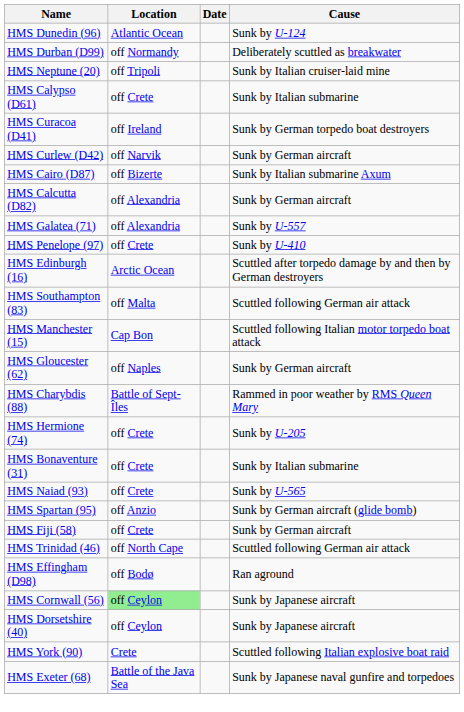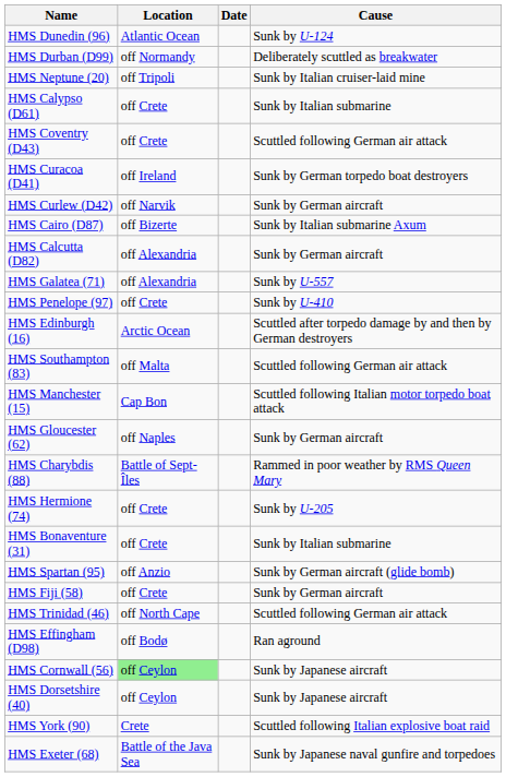 <table class="wikitable sortable">
 <tr>
 <th>Name</th>
 <th>Location</th>
 <th>Date</th>
 <th>Cause</th>
 </tr>
 <tr>
 <td><a href='#'>HMS Dunedin (96)</a></td>
 <td><a href='#'>Atlantic Ocean</a></td>
 <td></td>
 <td>Sunk by <a href='#'><em>U-124</em></a></td>
 </tr>
 <tr>
 <td><a href='#'>HMS Durban (D99)</a></td>
 <td>off <a href='#'>Normandy</a></td>
 <td></td>
 <td>Deliberately scuttled as <a href='#'>breakwater</a></td>
 </tr>
 <tr>
 <td><a href='#'>HMS Neptune (20)</a></td>
 <td>off <a href='#'>Tripoli</a></td>
 <td></td>
 <td>Sunk by Italian cruiser-laid mine</td>
 </tr>
 <tr>
 <td><a href='#'>HMS Calypso (D61)</a></td>
 <td>off <a href='#'>Crete</a></td>
 <td></td>
 <td>Sunk by Italian submarine </td>
+</tr>
+<tr>
+<td><a href='#'>HMS Coventry (D43)</a></td>
+<td>off <a href='#'>Crete</a></td>
+<td></td>
+<td>Scuttled following German air attack</td>
 </tr>
 <tr>
 <td><a href='#'>HMS Curacoa (D41)</a></td>
 <td>off <a href='#'>Ireland</a></td>
 <td></td>
 <td>Sunk by German torpedo boat destroyers</td>
 </tr>
 <tr>
 <td><a href='#'>HMS Curlew (D42)</a></td>
 <td>off <a href='#'>Narvik</a></td>
 <td></td>
 <td>Sunk by German aircraft</td>
 </tr>
 <tr>
 <td><a href='#'>HMS Cairo (D87)</a></td>
 <td>off <a href='#'>Bizerte</a></td>
 <td></td>
 <td>Sunk by Italian submarine <a href='#'>Axum</a></td>
 </tr>
 <tr>
 <td><a href='#'>HMS Calcutta (D82)</a></td>
 <td>off <a href='#'>Alexandria</a></td>
 <td></td>
 <td>Sunk by German aircraft</td>
 </tr>
 <tr>
 <td><a href='#'>HMS Galatea (71)</a></td>
 <td>off <a href='#'>Alexandria</a></td>
 <td></td>
 <td>Sunk by <a href='#'><em>U-557</em></a></td>
 </tr>
 <tr>
 <td><a href='#'>HMS Penelope (97)</a></td>
 <td>off <a href='#'>Crete</a></td>
 <td></td>
 <td>Sunk by <a href='#'><em>U-410</em></a></td>
 </tr>
 <tr>
 <td><a href='#'>HMS Edinburgh (16)</a></td>
 <td><a href='#'>Arctic Ocean</a></td>
 <td></td>
 <td>Scuttled after torpedo damage by  and then by German destroyers</td>
 </tr>
 <tr>
 <td><a href='#'>HMS Southampton (83)</a></td>
 <td>off <a href='#'>Malta</a></td>
 <td></td>
 <td>Scuttled following German air attack</td>
 </tr>
 <tr>
 <td><a href='#'>HMS Manchester (15)</a></td>
 <td><a href='#'>Cap Bon</a></td>
 <td></td>
 <td>Scuttled following Italian <a href='#'>motor torpedo boat</a> attack</td>
 </tr>
 <tr>
 <td><a href='#'>HMS Gloucester (62)</a></td>
 <td>off <a href='#'>Naples</a></td>
 <td></td>
 <td>Sunk by German aircraft</td>
 </tr>
 <tr>
 <td><a href='#'>HMS Charybdis (88)</a></td>
 <td><a href='#'>Battle of Sept-Îles</a></td>
 <td></td>
 <td>Rammed in poor weather by <a href='#'>RMS <em>Queen Mary</em></a></td>
 </tr>
 <tr>
 <td><a href='#'>HMS Hermione (74)</a></td>
 <td>off <a href='#'>Crete</a></td>
 <td></td>
 <td>Sunk by <a href='#'><em>U-205</em></a></td>
 </tr>
 <tr>
 <td><a href='#'>HMS Bonaventure (31)</a></td>
 <td>off <a href='#'>Crete</a></td>
 <td></td>
 <td>Sunk by Italian submarine </td>
 </tr>
 <tr>
-<td><a href='#'>HMS Naiad (93)</a></td>
-<td>off <a href='#'>Crete</a></td>
-<td></td>
-<td>Sunk by <a href='#'><em>U-565</em></a></td>
-</tr>
-<tr>
 <td><a href='#'>HMS Spartan (95)</a></td>
 <td>off <a href='#'>Anzio</a></td>
 <td></td>
 <td>Sunk by German aircraft (<a href='#'>glide bomb</a>)</td>
 </tr>
 <tr>
 <td><a href='#'>HMS Fiji (58)</a></td>
 <td>off <a href='#'>Crete</a></td>
 <td></td>
 <td>Sunk by German aircraft</td>
 </tr>
 <tr>
 <td><a href='#'>HMS Trinidad (46)</a></td>
 <td>off <a href='#'>North Cape</a></td>
 <td></td>
 <td>Scuttled following German air attack</td>
 </tr>
 <tr>
 <td><a href='#'>HMS Effingham (D98)</a></td>
 <td>off <a href='#'>Bodø</a></td>
 <td></td>
 <td>Ran aground</td>
 </tr>
 <tr>
 <td><a href='#'>HMS Cornwall (56)</a></td>
 <td style="background: lightgreen;">off <a href='#'>Ceylon</a></td>
 <td></td>
 <td>Sunk by Japanese aircraft</td>
 </tr>
 <tr>
 <td><a href='#'>HMS Dorsetshire (40)</a></td>
 <td>off <a href='#'>Ceylon</a></td>
 <td></td>
 <td>Sunk by Japanese aircraft</td>
 </tr>
 <tr>
 <td><a href='#'>HMS York (90)</a></td>
 <td><a href='#'>Crete</a></td>
 <td></td>
 <td>Scuttled following <a href='#'>Italian explosive boat raid</a></td>
 </tr>
 <tr>
 <td><a href='#'>HMS Exeter (68)</a></td>
 <td><a href='#'>Battle of the Java Sea</a></td>
 <td></td>
 <td>Sunk by Japanese naval gunfire and torpedoes</td>
 </tr>
 </table>
